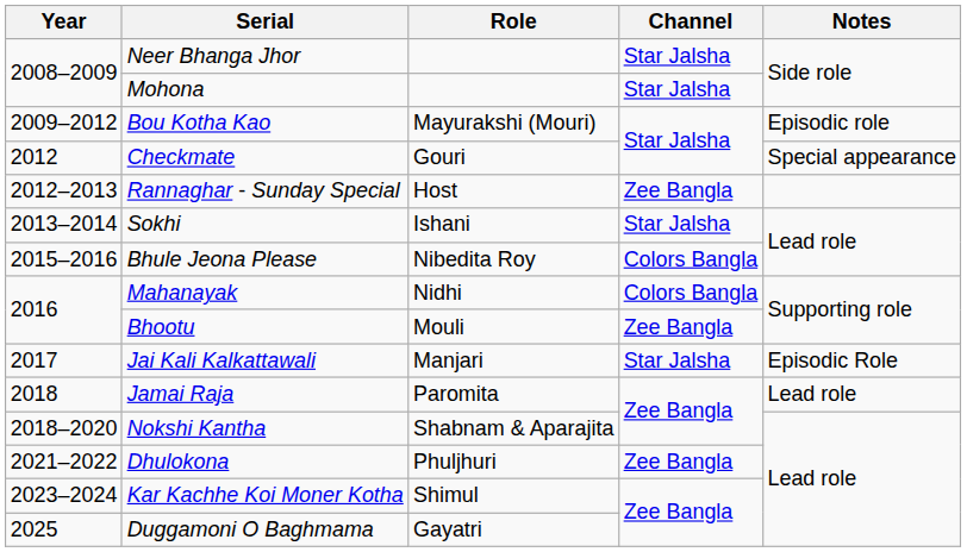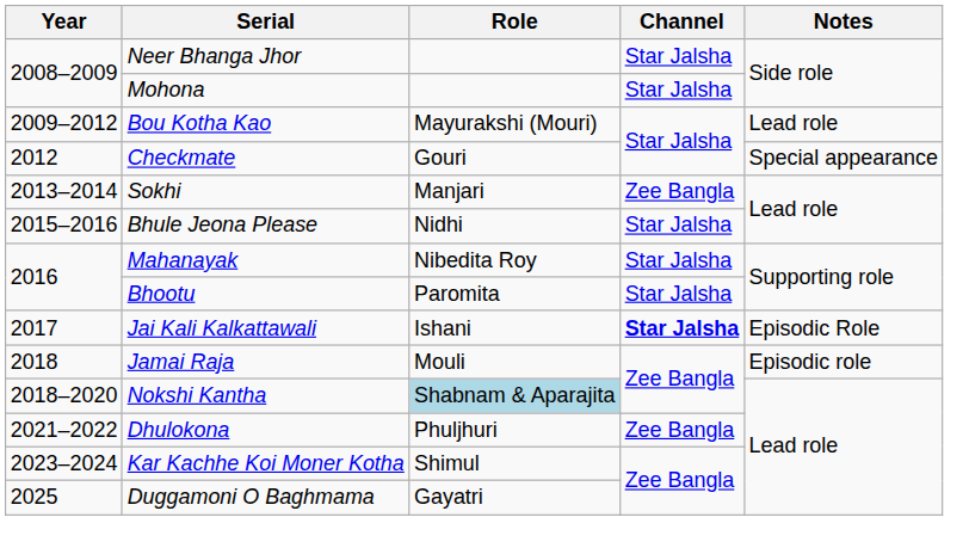 <table class="wikitable sortable">
 <tr>
 <th>Year</th>
 <th>Serial</th>
 <th>Role</th>
 <th>Channel</th>
 <th>Notes</th>
 </tr>
 <tr>
 <td rowspan="2">2008–2009</td>
 <td><em>Neer Bhanga Jhor</em></td>
 <td></td>
 <td><a href='#'>Star Jalsha</a></td>
 <td rowspan="2">Side role</td>
 </tr>
 <tr>
 <td><em>Mohona</em></td>
 <td></td>
 <td><a href='#'>Star Jalsha</a></td>
 </tr>
 <tr>
 <td>2009–2012</td>
 <td><em><a href='#'>Bou Kotha Kao</a></em></td>
 <td>Mayurakshi (Mouri)</td>
 <td rowspan="2"><a href='#'>Star Jalsha</a></td>
-<td>Episodic role</td>
+<td>Lead role</td>
 </tr>
 <tr>
 <td>2012</td>
 <td><em><a href='#'>Checkmate</a></em></td>
 <td>Gouri</td>
 <td>Special appearance</td>
 </tr>
 <tr>
-<td>2012–2013</td>
-<td><a href='#'><em>Rannaghar</em></a> - <em>Sunday Special</em></td>
-<td>Host</td>
-<td><a href='#'>Zee Bangla</a></td>
-<td></td>
-</tr>
-<tr>
 <td>2013–2014</td>
 <td><em>Sokhi</em></td>
-<td>Ishani</td>
-<td><a href='#'>Star Jalsha</a></td>
+<td>Manjari</td>
+<td><a href='#'>Zee Bangla</a></td>
 <td rowspan="2">Lead role</td>
 </tr>
 <tr>
 <td>2015–2016</td>
 <td><em>Bhule Jeona Please</em></td>
-<td>Nibedita Roy</td>
-<td><a href='#'>Colors Bangla</a></td>
+<td>Nidhi</td>
+<td><a href='#'>Star Jalsha</a></td>
 </tr>
 <tr>
 <td rowspan="2">2016</td>
 <td><em><a href='#'>Mahanayak</a></em></td>
-<td>Nidhi</td>
-<td><a href='#'>Colors Bangla</a></td>
+<td>Nibedita Roy</td>
+<td><a href='#'>Star Jalsha</a></td>
 <td rowspan="2">Supporting role</td>
 </tr>
 <tr>
 <td><em><a href='#'>Bhootu</a></em></td>
-<td>Mouli</td>
-<td><a href='#'>Zee Bangla</a></td>
+<td>Paromita</td>
+<td><a href='#'>Star Jalsha</a></td>
 </tr>
 <tr>
 <td>2017</td>
 <td><em><a href='#'>Jai Kali Kalkattawali</a></em></td>
-<td>Manjari</td>
-<td><a href='#'>Star Jalsha</a></td>
+<td>Ishani</td>
+<td><strong><a href='#'>Star Jalsha</a></strong></td>
 <td>Episodic Role</td>
 </tr>
 <tr>
 <td>2018</td>
 <td><em><a href='#'>Jamai Raja</a></em></td>
-<td>Paromita</td>
+<td>Mouli</td>
 <td rowspan="2"><a href='#'>Zee Bangla</a></td>
-<td>Lead role</td>
+<td>Episodic role</td>
 </tr>
 <tr>
 <td>2018–2020</td>
 <td><em><a href='#'>Nokshi Kantha</a></em></td>
-<td>Shabnam & Aparajita</td>
+<td style="background: lightblue;">Shabnam & Aparajita</td>
 <td rowspan="4">Lead role</td>
 </tr>
 <tr>
 <td>2021–2022</td>
 <td><em><a href='#'>Dhulokona</a></em></td>
 <td>Phuljhuri</td>
 <td><a href='#'>Zee Bangla</a></td>
 </tr>
 <tr>
 <td>2023–2024</td>
 <td><em><a href='#'>Kar Kachhe Koi Moner Kotha</a></em></td>
 <td>Shimul</td>
 <td rowspan="2"><a href='#'>Zee Bangla</a></td>
 </tr>
 <tr>
 <td>2025</td>
 <td><em>Duggamoni O Baghmama</em></td>
 <td>Gayatri</td>
 </tr>
 </table>
